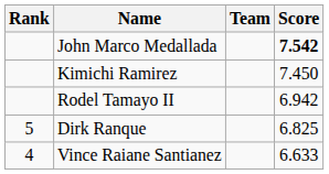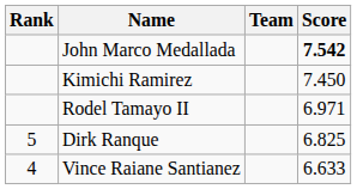 <table class="wikitable" style="text-align:center">
 <tr>
 <th>Rank</th>
 <th>Name</th>
 <th>Team</th>
 <th>Score</th>
 </tr>
 <tr>
 <td></td>
 <td align="left">John Marco Medallada</td>
 <td align="left"></td>
 <td><strong>7.542</strong></td>
 </tr>
 <tr>
 <td></td>
 <td align="left">Kimichi Ramirez</td>
 <td align="left"></td>
 <td>7.450</td>
 </tr>
 <tr>
 <td></td>
 <td align="left">Rodel Tamayo II</td>
 <td align="left"></td>
-<td>6.942</td>
+<td>6.971</td>
 </tr>
 <tr>
 <td>5</td>
 <td align="left">Dirk Ranque</td>
 <td align="left"></td>
 <td>6.825</td>
 </tr>
 <tr>
 <td>4</td>
 <td align="left">Vince Raiane Santianez</td>
 <td align="left"></td>
 <td>6.633</td>
 </tr>
 </table>
